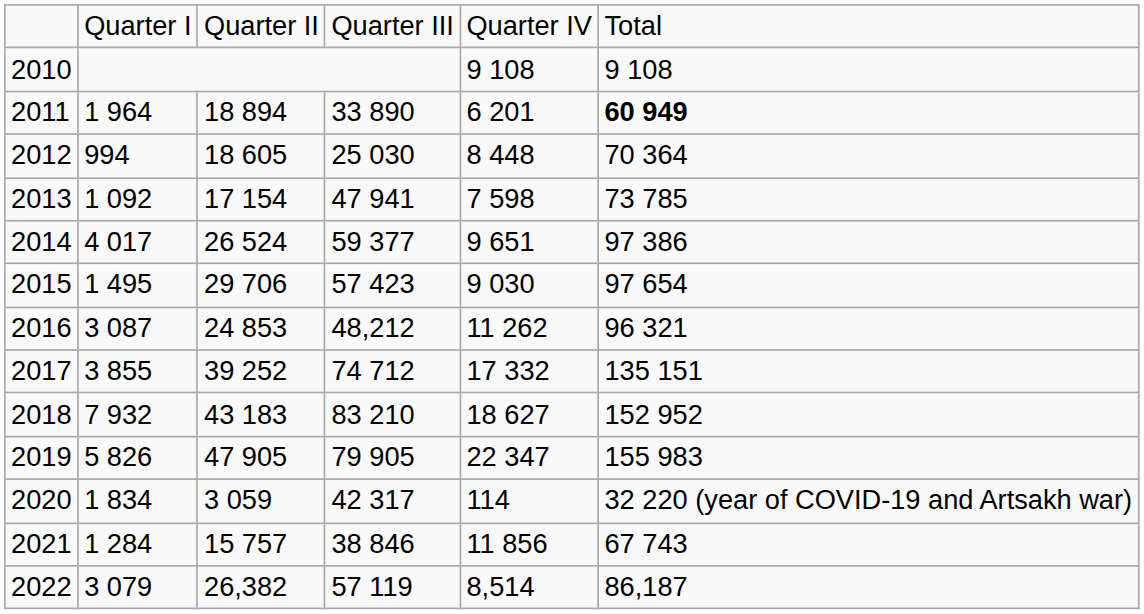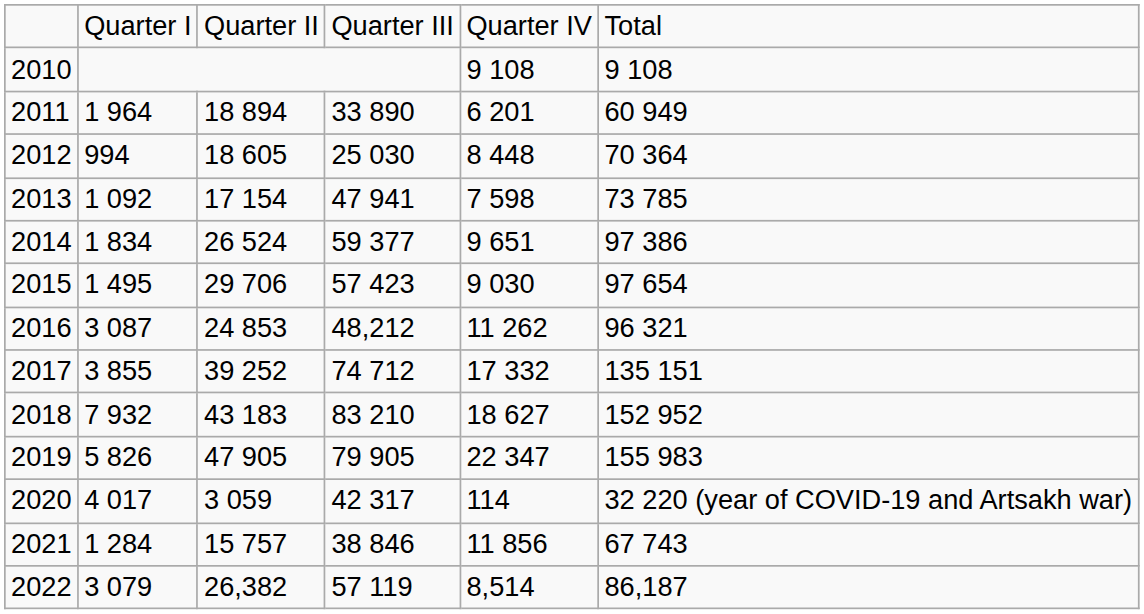 <table class="wikitable">
 <tr>
 <td></td>
 <td>Quarter I</td>
 <td>Quarter II</td>
 <td>Quarter III</td>
 <td>Quarter IV</td>
 <td>Total</td>
 </tr>
 <tr>
 <td>2010</td>
 <td colspan="3"></td>
 <td>9 108</td>
 <td>9 108</td>
 </tr>
 <tr>
 <td>2011</td>
 <td>1 964</td>
 <td>18 894</td>
 <td>33 890</td>
 <td>6 201</td>
-<td><strong>60 949</strong></td>
+<td>60 949</td>
 </tr>
 <tr>
 <td>2012</td>
 <td>994</td>
 <td>18 605</td>
 <td>25 030</td>
 <td>8 448</td>
 <td>70 364</td>
 </tr>
 <tr>
 <td>2013</td>
 <td>1 092</td>
 <td>17 154</td>
 <td>47 941</td>
 <td>7 598</td>
 <td>73 785</td>
 </tr>
 <tr>
 <td>2014</td>
-<td>4 017</td>
+<td>1 834</td>
 <td>26 524</td>
 <td>59 377</td>
 <td>9 651</td>
 <td>97 386</td>
 </tr>
 <tr>
 <td>2015</td>
 <td>1 495</td>
 <td>29 706</td>
 <td>57 423</td>
 <td>9 030</td>
 <td>97 654</td>
 </tr>
 <tr>
 <td>2016</td>
 <td>3 087</td>
 <td>24 853</td>
 <td>48,212</td>
 <td>11 262</td>
 <td>96 321</td>
 </tr>
 <tr>
 <td>2017</td>
 <td>3 855</td>
 <td>39 252</td>
 <td>74 712</td>
 <td>17 332</td>
 <td>135 151</td>
 </tr>
 <tr>
 <td>2018</td>
 <td>7 932</td>
 <td>43 183</td>
 <td>83 210</td>
 <td>18 627</td>
 <td>152 952</td>
 </tr>
 <tr>
 <td>2019</td>
 <td>5 826</td>
 <td>47 905</td>
 <td>79 905</td>
 <td>22 347</td>
 <td>155 983</td>
 </tr>
 <tr>
 <td>2020</td>
-<td>1 834</td>
+<td>4 017</td>
 <td>3 059</td>
 <td>42 317</td>
 <td>114</td>
 <td>32 220 (year of COVID-19 and Artsakh war)</td>
 </tr>
 <tr>
 <td>2021</td>
 <td>1 284</td>
 <td>15 757</td>
 <td>38 846</td>
 <td>11 856</td>
 <td>67 743</td>
 </tr>
 <tr>
 <td>2022</td>
 <td>3 079</td>
 <td>26,382</td>
 <td>57 119</td>
 <td>8,514</td>
 <td>86,187</td>
 </tr>
 </table>
